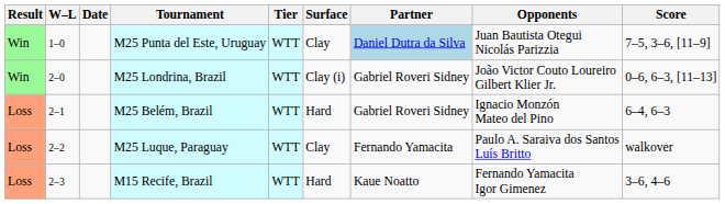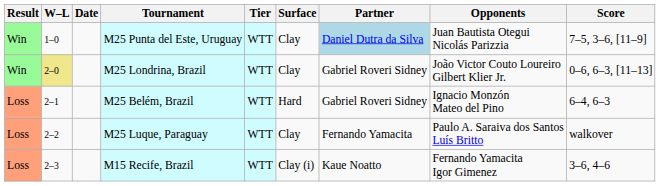 <table class="sortable wikitable">
 <tr>
 <th>Result</th>
 <th class="unsortable">W–L</th>
 <th>Date</th>
 <th>Tournament</th>
 <th>Tier</th>
 <th>Surface</th>
 <th>Partner</th>
 <th>Opponents</th>
 <th class="unsortable">Score</th>
 </tr>
 <tr>
 <td bgcolor=98FB98>Win</td>
 <td><small>1–0</small></td>
 <td></td>
 <td style="background:#cffcff;">M25 Punta del Este, Uruguay</td>
 <td style="background:#cffcff;">WTT</td>
 <td>Clay</td>
 <td style="background: lightblue;"> <a href='#'>Daniel Dutra da Silva</a></td>
 <td> Juan Bautista Otegui <br>  Nicolás Parizzia</td>
 <td>7–5, 3–6, [11–9]</td>
 </tr>
 <tr>
 <td bgcolor=98FB98>Win</td>
-<td><small>2–0</small></td>
+<td style="background: khaki;"><small>2–0</small></td>
 <td></td>
 <td style="background:#cffcff;">M25 Londrina, Brazil</td>
 <td style="background:#cffcff;">WTT</td>
-<td>Clay (i)</td>
+<td>Clay</td>
 <td> Gabriel Roveri Sidney</td>
 <td> João Victor Couto Loureiro <br>  Gilbert Klier Jr.</td>
 <td>0–6, 6–3, [11–13]</td>
 </tr>
 <tr>
 <td bgcolor=FFA07A>Loss</td>
 <td><small>2–1</small></td>
 <td></td>
 <td style="background:#cffcff;">M25 Belém, Brazil</td>
 <td style="background:#cffcff;">WTT</td>
 <td>Hard</td>
 <td> Gabriel Roveri Sidney</td>
 <td> Ignacio Monzón <br>  Mateo del Pino</td>
 <td>6–4, 6–3</td>
 </tr>
 <tr>
 <td bgcolor=FFA07A>Loss</td>
 <td><small>2–2</small></td>
 <td></td>
 <td style="background:#cffcff;">M25 Luque, Paraguay</td>
 <td style="background:#cffcff;">WTT</td>
 <td>Clay</td>
 <td> Fernando Yamacita</td>
 <td> Paulo A. Saraiva dos Santos <br>  <a href='#'>Luís Britto</a></td>
 <td>walkover</td>
 </tr>
 <tr>
 <td bgcolor=FFA07A>Loss</td>
 <td><small>2–3</small></td>
 <td></td>
 <td style="background:#cffcff;">M15 Recife, Brazil</td>
 <td style="background:#cffcff;">WTT</td>
-<td>Hard</td>
+<td>Clay (i)</td>
 <td> Kaue Noatto</td>
 <td> Fernando Yamacita <br>  Igor Gimenez</td>
 <td>3–6, 4–6</td>
 </tr>
 </table>
